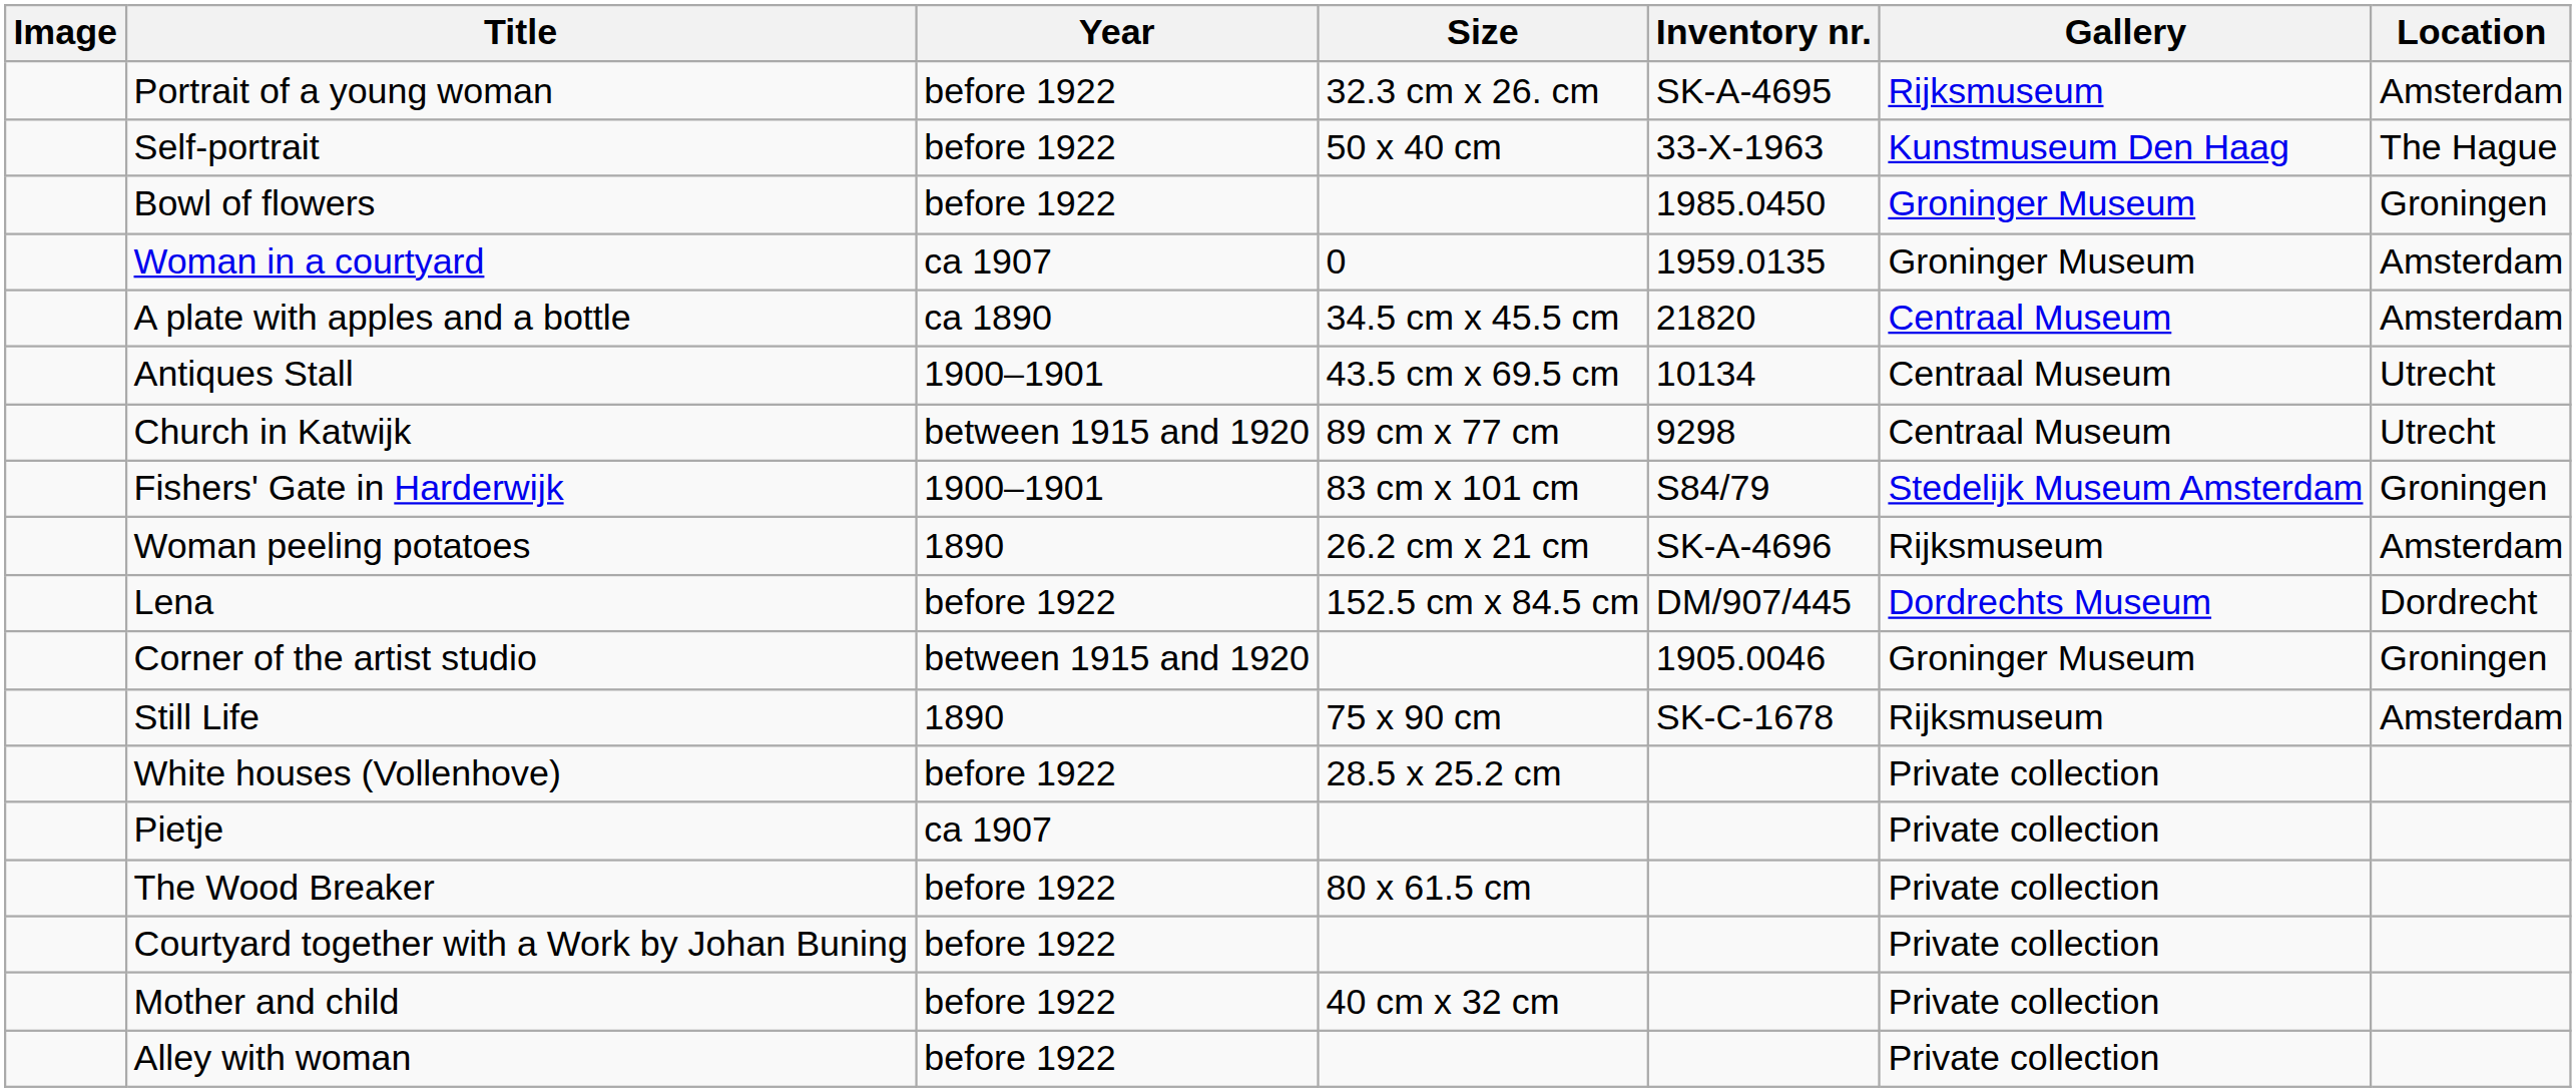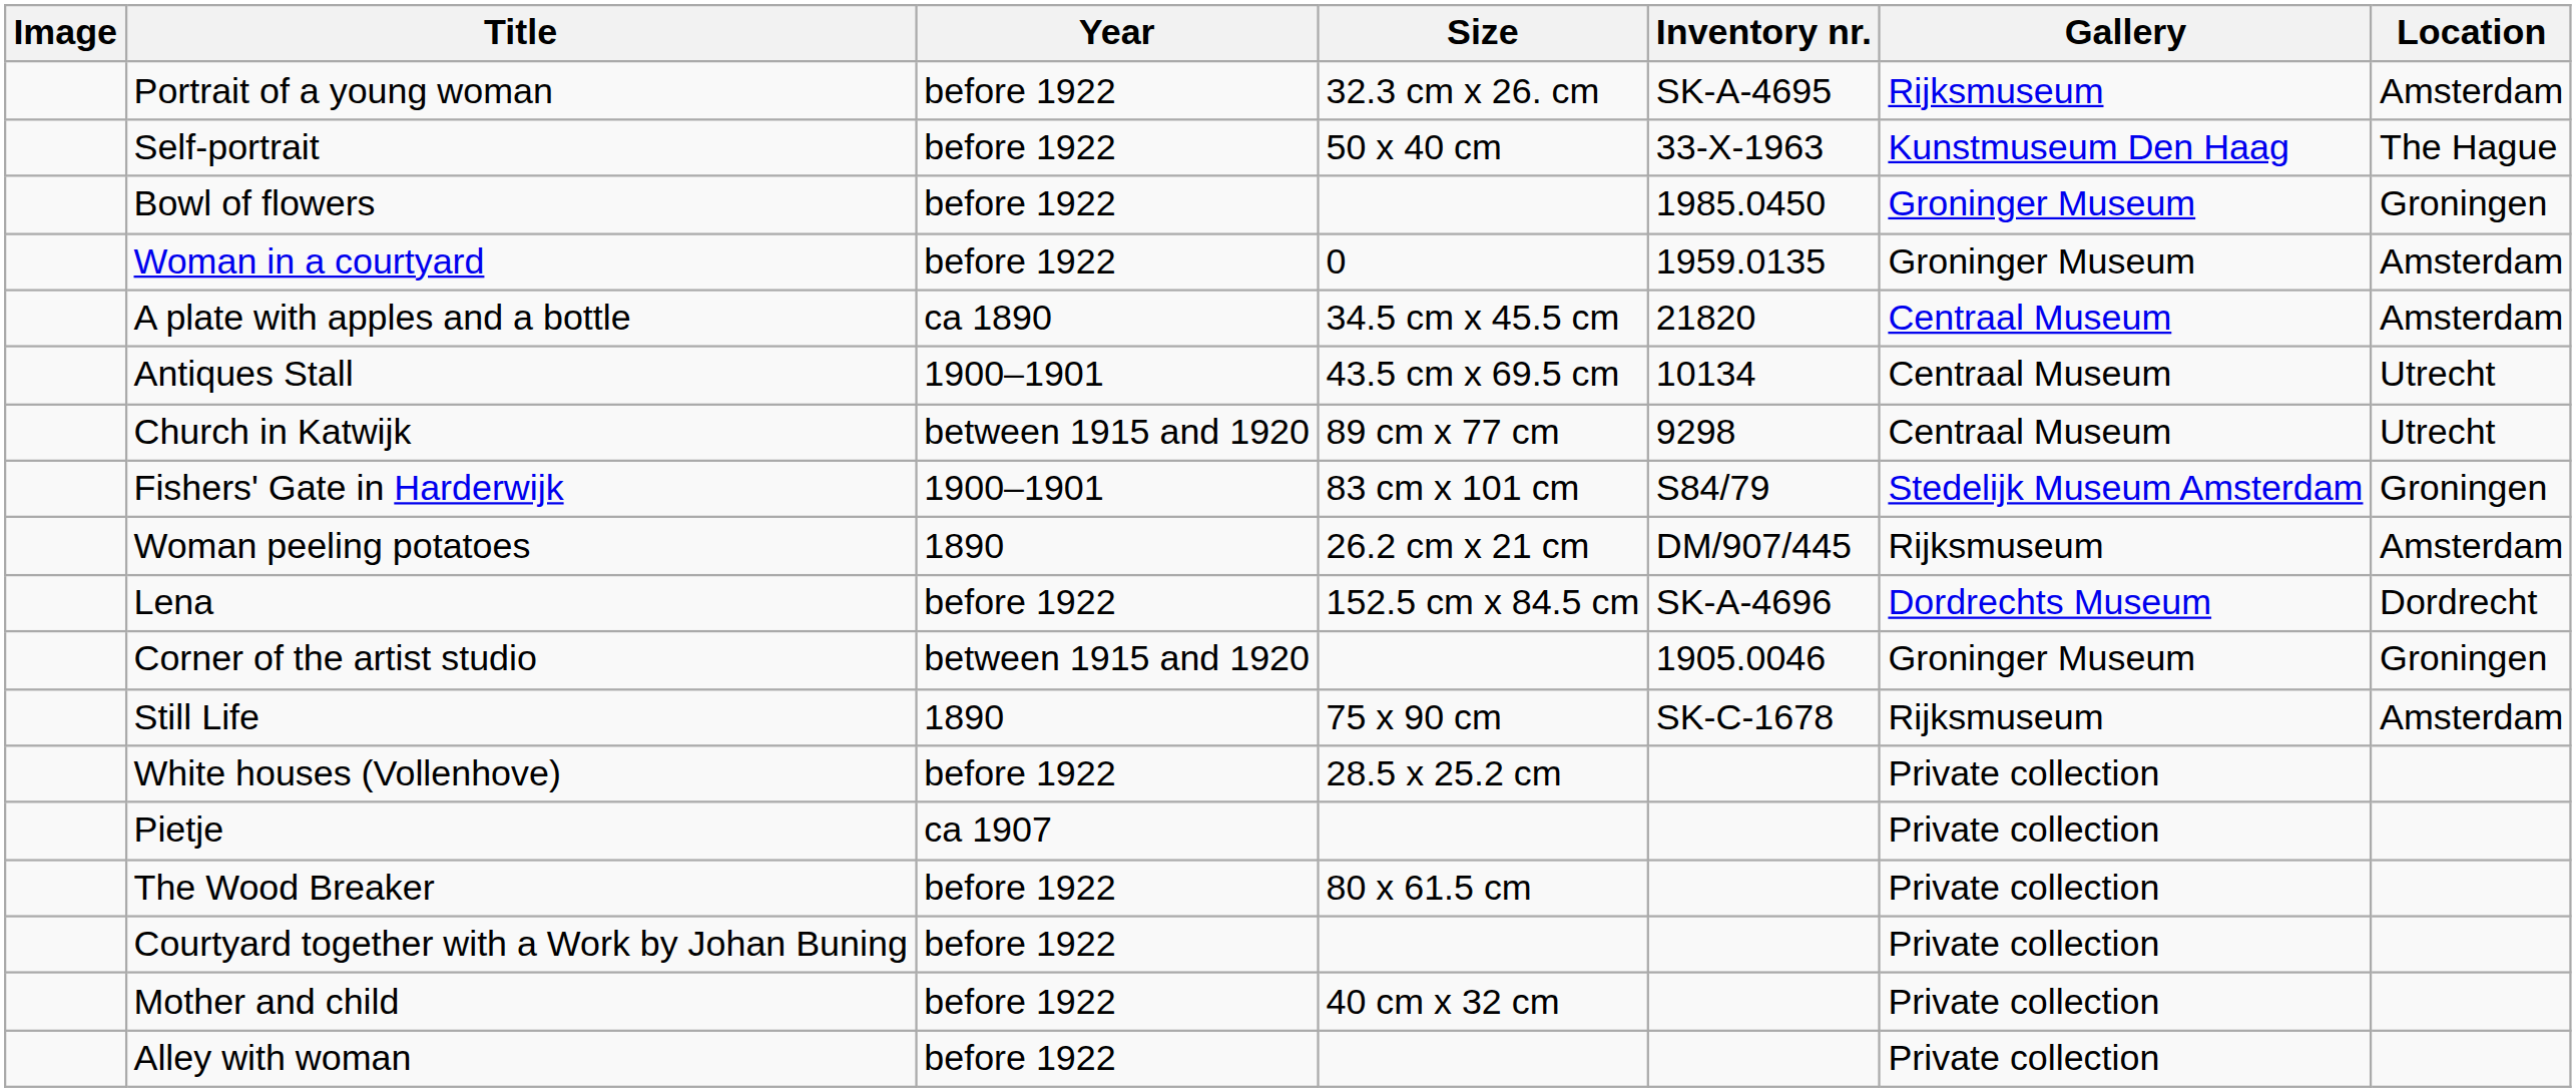 <table class="wikitable sortable">
 <tr>
 <th class="unsortable">Image</th>
 <th>Title</th>
 <th>Year</th>
 <th>Size</th>
 <th>Inventory nr.</th>
 <th>Gallery</th>
 <th>Location</th>
 </tr>
 <tr>
 <td></td>
 <td>Portrait of a young woman</td>
 <td>before 1922</td>
 <td>32.3 cm x 26. cm</td>
 <td>SK-A-4695</td>
 <td><a href='#'>Rijksmuseum</a></td>
 <td>Amsterdam</td>
 </tr>
 <tr>
 <td></td>
 <td>Self-portrait</td>
 <td>before 1922</td>
 <td>50 x 40 cm</td>
 <td>33-X-1963</td>
 <td><a href='#'>Kunstmuseum Den Haag</a></td>
 <td>The Hague</td>
 </tr>
 <tr>
 <td></td>
 <td>Bowl of flowers</td>
 <td>before 1922</td>
 <td></td>
 <td>1985.0450</td>
 <td><a href='#'>Groninger Museum</a></td>
 <td>Groningen</td>
 </tr>
 <tr>
 <td></td>
 <td><a href='#'>Woman in a courtyard</a></td>
-<td>ca 1907</td>
+<td>before 1922</td>
 <td>0</td>
 <td>1959.0135</td>
 <td>Groninger Museum</td>
 <td>Amsterdam</td>
 </tr>
 <tr>
 <td></td>
 <td>A plate with apples and a bottle</td>
 <td>ca 1890</td>
 <td>34.5 cm x 45.5 cm</td>
 <td>21820</td>
 <td><a href='#'>Centraal Museum</a></td>
 <td>Amsterdam</td>
 </tr>
 <tr>
 <td></td>
 <td>Antiques Stall</td>
 <td>1900–1901</td>
 <td>43.5 cm x 69.5 cm</td>
 <td>10134</td>
 <td>Centraal Museum</td>
 <td>Utrecht</td>
 </tr>
 <tr>
 <td></td>
 <td>Church in Katwijk</td>
 <td>between 1915 and 1920</td>
 <td>89 cm x 77 cm</td>
 <td>9298</td>
 <td>Centraal Museum</td>
 <td>Utrecht</td>
 </tr>
 <tr>
 <td></td>
 <td>Fishers' Gate in <a href='#'>Harderwijk</a></td>
 <td>1900–1901</td>
 <td>83 cm x 101 cm</td>
 <td>S84/79</td>
 <td><a href='#'>Stedelijk Museum Amsterdam</a></td>
 <td>Groningen</td>
 </tr>
 <tr>
 <td></td>
 <td>Woman peeling potatoes</td>
 <td>1890</td>
 <td>26.2 cm x 21 cm</td>
-<td>SK-A-4696</td>
+<td>DM/907/445</td>
 <td>Rijksmuseum</td>
 <td>Amsterdam</td>
 </tr>
 <tr>
 <td></td>
 <td>Lena</td>
 <td>before 1922</td>
 <td>152.5 cm x 84.5 cm</td>
-<td>DM/907/445</td>
+<td>SK-A-4696</td>
 <td><a href='#'>Dordrechts Museum</a></td>
 <td>Dordrecht</td>
 </tr>
 <tr>
 <td></td>
 <td>Corner of the artist studio</td>
 <td>between 1915 and 1920</td>
 <td></td>
 <td>1905.0046</td>
 <td>Groninger Museum</td>
 <td>Groningen</td>
 </tr>
 <tr>
 <td></td>
 <td>Still Life</td>
 <td>1890</td>
 <td>75 x 90 cm</td>
 <td>SK-C-1678</td>
 <td>Rijksmuseum</td>
 <td>Amsterdam</td>
 </tr>
 <tr>
 <td></td>
 <td>White houses (Vollenhove)</td>
 <td>before 1922</td>
 <td>28.5 x 25.2 cm</td>
 <td></td>
 <td>Private collection</td>
 <td></td>
 </tr>
 <tr>
 <td></td>
 <td>Pietje</td>
 <td>ca 1907</td>
 <td></td>
 <td></td>
 <td>Private collection</td>
 <td></td>
 </tr>
 <tr>
 <td></td>
 <td>The Wood Breaker</td>
 <td>before 1922</td>
 <td>80 x 61.5 cm</td>
 <td></td>
 <td>Private collection</td>
 <td></td>
 </tr>
 <tr>
 <td></td>
 <td>Courtyard together with a Work by Johan Buning</td>
 <td>before 1922</td>
 <td></td>
 <td></td>
 <td>Private collection</td>
 <td></td>
 </tr>
 <tr>
 <td></td>
 <td>Mother and child</td>
 <td>before 1922</td>
 <td>40 cm x 32 cm</td>
 <td></td>
 <td>Private collection</td>
 <td></td>
 </tr>
 <tr>
 <td></td>
 <td>Alley with woman</td>
 <td>before 1922</td>
 <td></td>
 <td></td>
 <td>Private collection</td>
 <td></td>
 </tr>
 </table>
